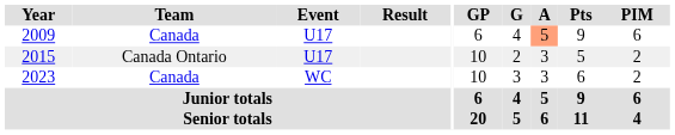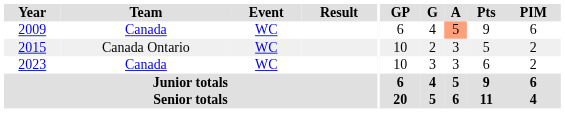 <table border="0" cellpadding="1" cellspacing="0" ID="Table3" style="text-align:center; width:40em;">
 <tr bgcolor="#e0e0e0">
 <th>Year</th>
 <th>Team</th>
 <th>Event</th>
 <th>Result</th>
 <th rowspan="99" bgcolor="#ffffff"></th>
 <th>GP</th>
 <th>G</th>
 <th>A</th>
 <th>Pts</th>
 <th>PIM</th>
 </tr>
 <tr>
 <td><a href='#'>2009</a></td>
 <td><a href='#'>Canada</a></td>
-<td><a href='#'>U17</a></td>
+<td><a href='#'>WC</a></td>
 <td></td>
 <td>6</td>
 <td>4</td>
 <td style="background: lightsalmon;">5</td>
 <td>9</td>
 <td>6</td>
 </tr>
 <tr bgcolor="#f0f0f0">
 <td><a href='#'>2015</a></td>
 <td>Canada Ontario</td>
-<td><a href='#'>U17</a></td>
+<td><a href='#'>WC</a></td>
 <td></td>
 <td>10</td>
 <td>2</td>
 <td>3</td>
 <td>5</td>
 <td>2</td>
 </tr>
 <tr>
 <td><a href='#'>2023</a></td>
 <td><a href='#'>Canada</a></td>
 <td><a href='#'>WC</a></td>
 <td></td>
 <td>10</td>
 <td>3</td>
 <td>3</td>
 <td>6</td>
 <td>2</td>
 </tr>
 <tr bgcolor="#e0e0e0">
 <th colspan="4">Junior totals</th>
 <th>6</th>
 <th>4</th>
 <th>5</th>
 <th>9</th>
 <th>6</th>
 </tr>
 <tr bgcolor="#e0e0e0">
 <th colspan="4">Senior totals</th>
 <th>20</th>
 <th>5</th>
 <th>6</th>
 <th>11</th>
 <th>4</th>
 </tr>
 </table>
